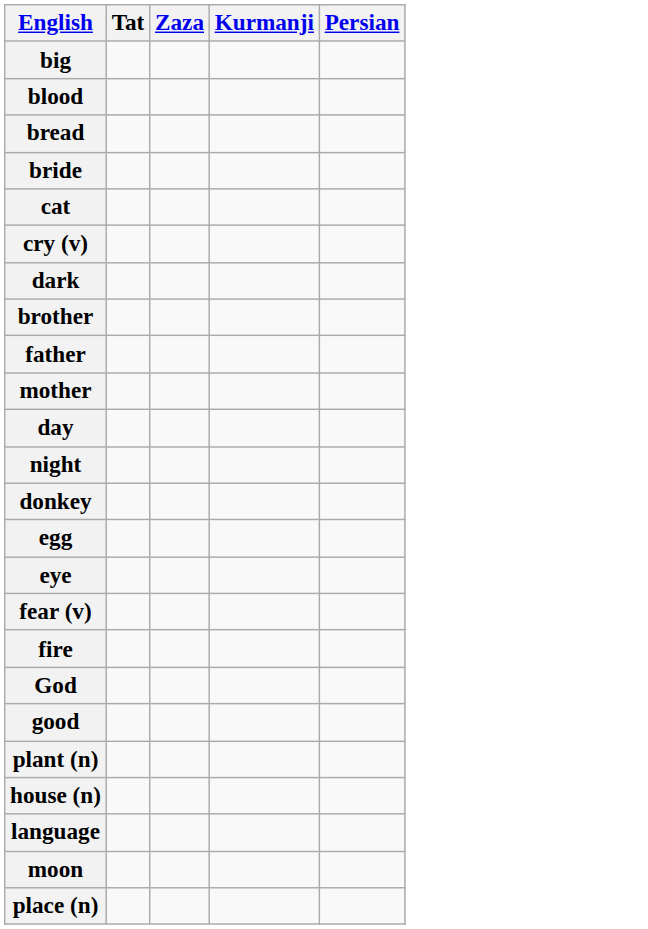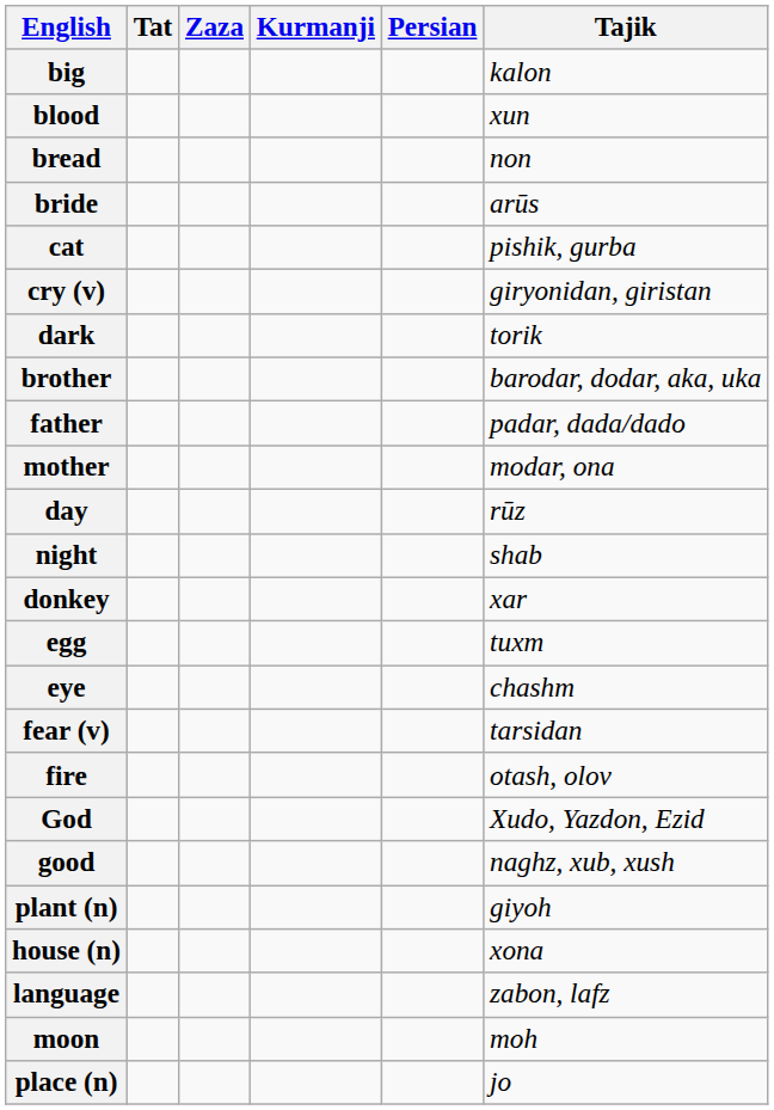 <table class="wikitable sortable">
 <tr>
 <th><a href='#'>English</a></th>
 <th>Tat</th>
 <th><a href='#'>Zaza</a></th>
 <th><a href='#'>Kurmanji</a></th>
 <th><a href='#'>Persian</a></th>
+<th>Tajik</th>
 </tr>
 <tr>
 <th>big</th>
 <td></td>
 <td></td>
 <td></td>
 <td></td>
+<td><em>kalon</em></td>
 </tr>
 <tr>
 <th>blood</th>
 <td></td>
 <td></td>
 <td></td>
 <td></td>
+<td><em>xun</em></td>
 </tr>
 <tr>
 <th>bread</th>
 <td></td>
 <td></td>
 <td></td>
 <td></td>
+<td><em>non</em></td>
 </tr>
 <tr>
 <th>bride</th>
 <td></td>
 <td></td>
 <td></td>
 <td></td>
+<td><em>arūs</em></td>
 </tr>
 <tr>
 <th>cat</th>
 <td></td>
 <td></td>
 <td></td>
 <td></td>
+<td><em>pishik, gurba</em></td>
 </tr>
 <tr>
 <th>cry (v)</th>
 <td></td>
 <td></td>
 <td></td>
 <td></td>
+<td><em>giryonidan, giristan</em></td>
 </tr>
 <tr>
 <th>dark</th>
 <td></td>
 <td></td>
 <td></td>
 <td></td>
+<td><em>torik</em></td>
 </tr>
 <tr>
 <th>brother</th>
 <td></td>
 <td></td>
 <td></td>
 <td></td>
+<td><em>barodar, dodar, aka, uka</em></td>
 </tr>
 <tr>
 <th>father</th>
 <td></td>
 <td></td>
 <td></td>
 <td></td>
+<td><em>padar, dada/dado</em></td>
 </tr>
 <tr>
 <th>mother</th>
 <td></td>
 <td></td>
 <td></td>
 <td></td>
+<td><em>modar, ona</em></td>
 </tr>
 <tr>
 <th>day</th>
 <td></td>
 <td></td>
 <td></td>
 <td></td>
+<td><em>rūz</em></td>
 </tr>
 <tr>
 <th>night</th>
 <td></td>
 <td></td>
 <td></td>
 <td></td>
+<td><em>shab</em></td>
 </tr>
 <tr>
 <th>donkey</th>
 <td></td>
 <td></td>
 <td></td>
 <td></td>
+<td><em>xar</em></td>
 </tr>
 <tr>
 <th>egg</th>
 <td></td>
 <td></td>
 <td></td>
 <td></td>
+<td><em>tuxm</em></td>
 </tr>
 <tr>
 <th>eye</th>
 <td></td>
 <td></td>
 <td></td>
 <td></td>
+<td><em>chashm</em></td>
 </tr>
 <tr>
 <th>fear (v)</th>
 <td></td>
 <td></td>
 <td></td>
 <td></td>
+<td><em>tarsidan</em></td>
 </tr>
 <tr>
 <th>fire</th>
 <td></td>
 <td></td>
 <td></td>
 <td></td>
+<td><em>otash, olov</em></td>
 </tr>
 <tr>
 <th>God</th>
 <td></td>
 <td></td>
 <td></td>
 <td></td>
+<td><em>Xudo, Yazdon, Ezid</em></td>
 </tr>
 <tr>
 <th>good</th>
 <td></td>
 <td></td>
 <td></td>
 <td></td>
+<td><em>naghz, xub, xush</em></td>
 </tr>
 <tr>
 <th>plant (n)</th>
 <td></td>
 <td></td>
 <td></td>
 <td></td>
+<td><em>giyoh</em></td>
 </tr>
 <tr>
 <th>house (n)</th>
 <td></td>
 <td></td>
 <td></td>
 <td></td>
+<td><em>xona</em></td>
 </tr>
 <tr>
 <th>language</th>
 <td></td>
 <td></td>
 <td></td>
 <td></td>
+<td><em>zabon, lafz</em></td>
 </tr>
 <tr>
 <th>moon</th>
 <td></td>
 <td></td>
 <td></td>
 <td></td>
+<td><em>moh</em></td>
 </tr>
 <tr>
 <th>place (n)</th>
 <td></td>
 <td></td>
 <td></td>
 <td></td>
+<td><em>jo</em></td>
 </tr>
 </table>
